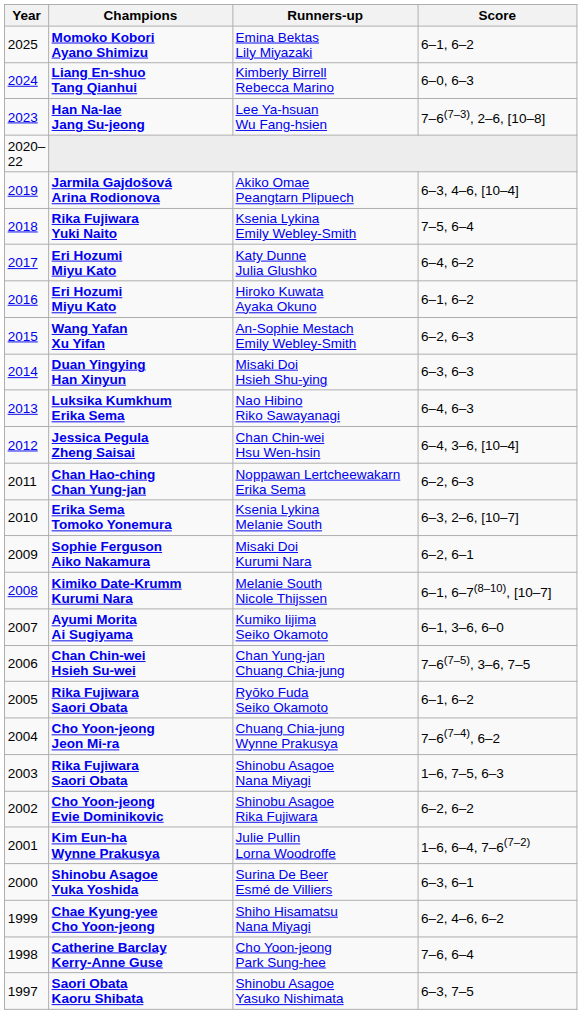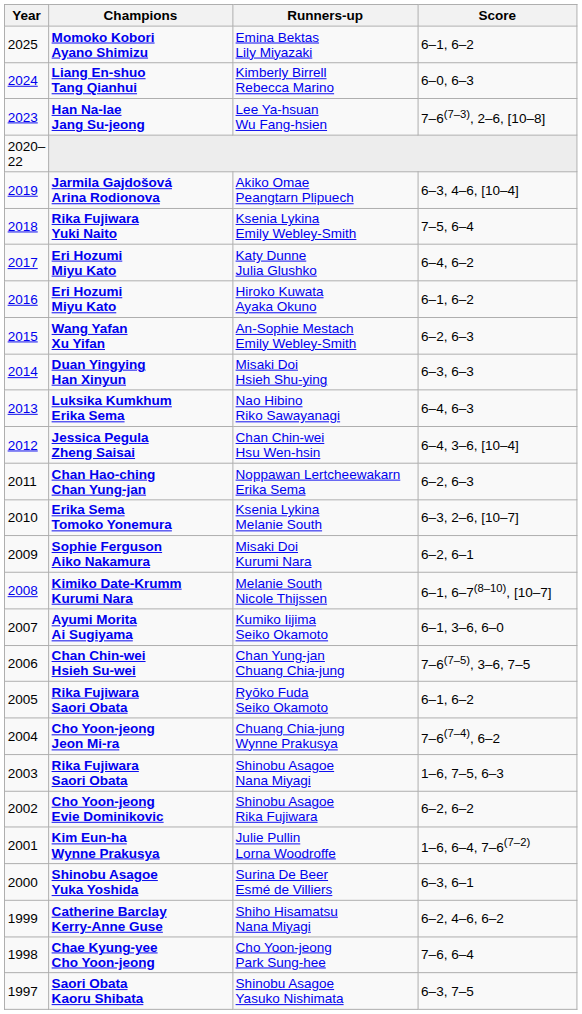 <table class="wikitable" style="font-size:90%">
 <tr>
 <th>Year</th>
 <th width="200">Champions</th>
 <th width="200">Runners-up</th>
 <th width="175">Score</th>
 </tr>
 <tr>
 <td>2025</td>
 <td> <strong><a href='#'>Momoko Kobori</a></strong> <br>  <strong><a href='#'>Ayano Shimizu</a></strong></td>
 <td> <a href='#'>Emina Bektas</a> <br>  <a href='#'>Lily Miyazaki</a></td>
 <td>6–1, 6–2</td>
 </tr>
 <tr>
 <td><a href='#'>2024</a></td>
 <td> <strong><a href='#'>Liang En-shuo</a></strong> <br>  <strong><a href='#'>Tang Qianhui</a></strong></td>
 <td> <a href='#'>Kimberly Birrell</a> <br>  <a href='#'>Rebecca Marino</a></td>
 <td>6–0, 6–3</td>
 </tr>
 <tr>
 <td><a href='#'>2023</a></td>
 <td> <strong><a href='#'>Han Na-lae</a></strong> <br>  <strong><a href='#'>Jang Su-jeong</a></strong></td>
 <td> <a href='#'>Lee Ya-hsuan</a> <br>  <a href='#'>Wu Fang-hsien</a></td>
 <td>7–6<sup>(7–3)</sup>, 2–6, [10–8]</td>
 </tr>
 <tr>
 <td>2020–22</td>
 <td colspan=3 bgcolor="#ededed"></td>
 </tr>
 <tr>
 <td><a href='#'>2019</a></td>
 <td> <strong><a href='#'>Jarmila Gajdošová</a></strong> <br>  <strong><a href='#'>Arina Rodionova</a></strong></td>
 <td> <a href='#'>Akiko Omae</a> <br>  <a href='#'>Peangtarn Plipuech</a></td>
 <td>6–3, 4–6, [10–4]</td>
 </tr>
 <tr>
 <td><a href='#'>2018</a></td>
 <td> <strong><a href='#'>Rika Fujiwara</a></strong> <br>  <strong><a href='#'>Yuki Naito</a></strong></td>
 <td> <a href='#'>Ksenia Lykina</a> <br>  <a href='#'>Emily Webley-Smith</a></td>
 <td>7–5, 6–4</td>
 </tr>
 <tr>
 <td><a href='#'>2017</a></td>
 <td> <strong><a href='#'>Eri Hozumi</a></strong> <br>  <strong><a href='#'>Miyu Kato</a></strong></td>
 <td> <a href='#'>Katy Dunne</a> <br>  <a href='#'>Julia Glushko</a></td>
 <td>6–4, 6–2</td>
 </tr>
 <tr>
 <td><a href='#'>2016</a></td>
 <td> <strong><a href='#'>Eri Hozumi</a></strong> <br>  <strong><a href='#'>Miyu Kato</a></strong></td>
 <td> <a href='#'>Hiroko Kuwata</a> <br>  <a href='#'>Ayaka Okuno</a></td>
 <td>6–1, 6–2</td>
 </tr>
 <tr>
 <td><a href='#'>2015</a></td>
 <td> <strong><a href='#'>Wang Yafan</a></strong> <br>  <strong><a href='#'>Xu Yifan</a></strong></td>
 <td> <a href='#'>An-Sophie Mestach</a> <br>  <a href='#'>Emily Webley-Smith</a></td>
 <td>6–2, 6–3</td>
 </tr>
 <tr>
 <td><a href='#'>2014</a></td>
 <td> <strong><a href='#'>Duan Yingying</a></strong> <br>  <strong><a href='#'>Han Xinyun</a></strong></td>
 <td> <a href='#'>Misaki Doi</a> <br>  <a href='#'>Hsieh Shu-ying</a></td>
 <td>6–3, 6–3</td>
 </tr>
 <tr>
 <td><a href='#'>2013</a></td>
 <td> <strong><a href='#'>Luksika Kumkhum</a></strong> <br>  <strong><a href='#'>Erika Sema</a></strong></td>
 <td> <a href='#'>Nao Hibino</a> <br>  <a href='#'>Riko Sawayanagi</a></td>
 <td>6–4, 6–3</td>
 </tr>
 <tr>
 <td><a href='#'>2012</a></td>
 <td> <strong><a href='#'>Jessica Pegula</a></strong> <br>  <strong><a href='#'>Zheng Saisai</a></strong></td>
 <td> <a href='#'>Chan Chin-wei</a> <br>  <a href='#'>Hsu Wen-hsin</a></td>
 <td>6–4, 3–6, [10–4]</td>
 </tr>
 <tr>
 <td>2011</td>
 <td> <strong><a href='#'>Chan Hao-ching</a></strong> <br>  <strong><a href='#'>Chan Yung-jan</a></strong></td>
 <td> <a href='#'>Noppawan Lertcheewakarn</a> <br>  <a href='#'>Erika Sema</a></td>
 <td>6–2, 6–3</td>
 </tr>
 <tr>
 <td>2010</td>
 <td> <strong><a href='#'>Erika Sema</a></strong> <br>  <strong><a href='#'>Tomoko Yonemura</a></strong></td>
 <td> <a href='#'>Ksenia Lykina</a> <br>  <a href='#'>Melanie South</a></td>
 <td>6–3, 2–6, [10–7]</td>
 </tr>
 <tr>
 <td>2009</td>
 <td> <strong><a href='#'>Sophie Ferguson</a></strong> <br>  <strong><a href='#'>Aiko Nakamura</a></strong></td>
 <td> <a href='#'>Misaki Doi</a> <br>  <a href='#'>Kurumi Nara</a></td>
 <td>6–2, 6–1</td>
 </tr>
 <tr>
 <td><a href='#'>2008</a></td>
 <td> <strong><a href='#'>Kimiko Date-Krumm</a></strong> <br>  <strong><a href='#'>Kurumi Nara</a></strong></td>
 <td> <a href='#'>Melanie South</a> <br>  <a href='#'>Nicole Thijssen</a></td>
 <td>6–1, 6–7<sup>(8–10)</sup>, [10–7]</td>
 </tr>
 <tr>
 <td>2007</td>
 <td> <strong><a href='#'>Ayumi Morita</a></strong> <br>  <strong><a href='#'>Ai Sugiyama</a></strong></td>
 <td> <a href='#'>Kumiko Iijima</a> <br>  <a href='#'>Seiko Okamoto</a></td>
 <td>6–1, 3–6, 6–0</td>
 </tr>
 <tr>
 <td>2006</td>
 <td> <strong><a href='#'>Chan Chin-wei</a></strong> <br>  <strong><a href='#'>Hsieh Su-wei</a></strong></td>
 <td> <a href='#'>Chan Yung-jan</a> <br>  <a href='#'>Chuang Chia-jung</a></td>
 <td>7–6<sup>(7–5)</sup>, 3–6, 7–5</td>
 </tr>
 <tr>
 <td>2005</td>
 <td> <strong><a href='#'>Rika Fujiwara</a></strong> <br>  <strong><a href='#'>Saori Obata</a></strong></td>
 <td> <a href='#'>Ryōko Fuda</a> <br>  <a href='#'>Seiko Okamoto</a></td>
 <td>6–1, 6–2</td>
 </tr>
 <tr>
 <td>2004</td>
 <td> <strong><a href='#'>Cho Yoon-jeong</a></strong> <br>  <strong><a href='#'>Jeon Mi-ra</a></strong></td>
 <td> <a href='#'>Chuang Chia-jung</a> <br>  <a href='#'>Wynne Prakusya</a></td>
 <td>7–6<sup>(7–4)</sup>, 6–2</td>
 </tr>
 <tr>
 <td>2003</td>
 <td> <strong><a href='#'>Rika Fujiwara</a></strong> <br>  <strong><a href='#'>Saori Obata</a></strong></td>
 <td> <a href='#'>Shinobu Asagoe</a> <br>  <a href='#'>Nana Miyagi</a></td>
 <td>1–6, 7–5, 6–3</td>
 </tr>
 <tr>
 <td>2002</td>
 <td> <strong><a href='#'>Cho Yoon-jeong</a></strong> <br>  <strong><a href='#'>Evie Dominikovic</a></strong></td>
 <td> <a href='#'>Shinobu Asagoe</a> <br>  <a href='#'>Rika Fujiwara</a></td>
 <td>6–2, 6–2</td>
 </tr>
 <tr>
 <td>2001</td>
 <td> <strong><a href='#'>Kim Eun-ha</a></strong> <br>  <strong><a href='#'>Wynne Prakusya</a></strong></td>
 <td> <a href='#'>Julie Pullin</a> <br>  <a href='#'>Lorna Woodroffe</a></td>
 <td>1–6, 6–4, 7–6<sup>(7–2)</sup></td>
 </tr>
 <tr>
 <td>2000</td>
 <td> <strong><a href='#'>Shinobu Asagoe</a></strong> <br>  <strong><a href='#'>Yuka Yoshida</a></strong></td>
 <td> <a href='#'>Surina De Beer</a> <br>  <a href='#'>Esmé de Villiers</a></td>
 <td>6–3, 6–1</td>
 </tr>
 <tr>
 <td>1999</td>
-<td> <strong><a href='#'>Chae Kyung-yee</a></strong> <br>  <strong><a href='#'>Cho Yoon-jeong</a></strong></td>
+<td> <strong><a href='#'>Catherine Barclay</a></strong> <br>  <strong><a href='#'>Kerry-Anne Guse</a></strong></td>
 <td> <a href='#'>Shiho Hisamatsu</a> <br>  <a href='#'>Nana Miyagi</a></td>
 <td>6–2, 4–6, 6–2</td>
 </tr>
 <tr>
 <td>1998</td>
-<td> <strong><a href='#'>Catherine Barclay</a></strong> <br>  <strong><a href='#'>Kerry-Anne Guse</a></strong></td>
+<td> <strong><a href='#'>Chae Kyung-yee</a></strong> <br>  <strong><a href='#'>Cho Yoon-jeong</a></strong></td>
 <td> <a href='#'>Cho Yoon-jeong</a> <br>  <a href='#'>Park Sung-hee</a></td>
 <td>7–6, 6–4</td>
 </tr>
 <tr>
 <td>1997</td>
 <td> <strong><a href='#'>Saori Obata</a></strong> <br>  <strong><a href='#'>Kaoru Shibata</a></strong></td>
 <td> <a href='#'>Shinobu Asagoe</a> <br>  <a href='#'>Yasuko Nishimata</a></td>
 <td>6–3, 7–5</td>
 </tr>
 </table>
